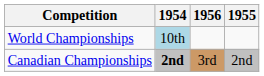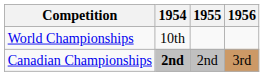 <table class="wikitable">
 <tr>
 <th>Competition</th>
 <th>1954</th>
+<th>1955</th>
 <th>1956</th>
-<th>1955</th>
 </tr>
 <tr>
 <td><a href='#'>World Championships</a></td>
-<td align="center" style="background: lightblue;">10th</td>
+<td align="center">10th</td>
 <td></td>
 <td></td>
 </tr>
 <tr>
 <td><a href='#'>Canadian Championships</a></td>
 <td align="center" bgcolor="silver"><strong>2nd</strong></td>
+<td align="center" bgcolor="silver">2nd</td>
 <td align="center" bgcolor="cc9966">3rd</td>
-<td align="center" bgcolor="silver">2nd</td>
 </tr>
 </table>
